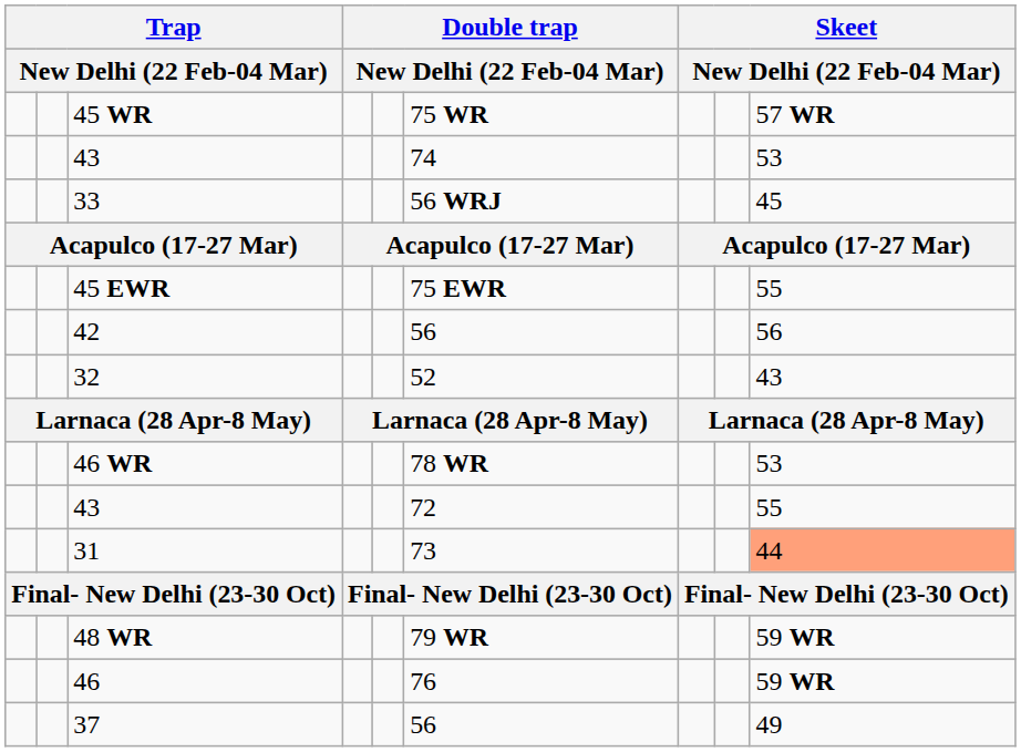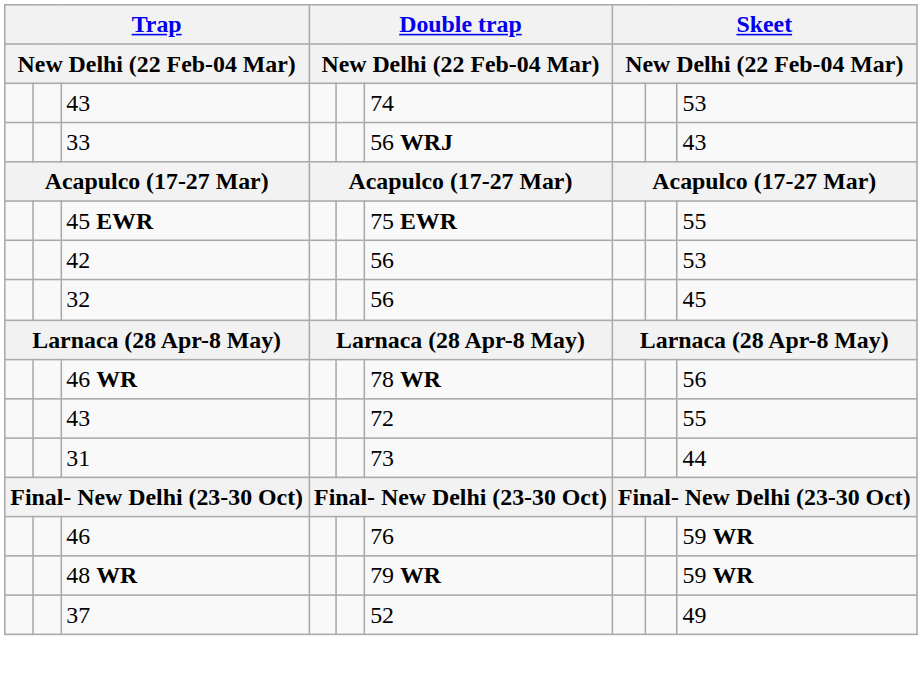 <table class="wikitable" style="font-size: 95%">
 <tr>
 <th colspan="3"><a href='#'>Trap</a></th>
 <th colspan="3"><a href='#'>Double trap</a></th>
 <th colspan="3"><a href='#'>Skeet</a></th>
 </tr>
 <tr>
 <th colspan="3">New Delhi  (22 Feb-04 Mar)</th>
 <th colspan="3">New Delhi  (22 Feb-04 Mar)</th>
 <th colspan="3">New Delhi  (22 Feb-04 Mar)</th>
-</tr>
-<tr>
-<td></td>
-<td></td>
-<td>45 <strong>WR</strong></td>
-<td></td>
-<td></td>
-<td>75 <strong>WR</strong></td>
-<td></td>
-<td></td>
-<td>57 <strong>WR</strong></td>
 </tr>
 <tr>
 <td></td>
 <td></td>
 <td>43</td>
 <td></td>
 <td></td>
 <td>74</td>
 <td></td>
 <td></td>
 <td>53</td>
 </tr>
 <tr>
 <td></td>
 <td></td>
 <td>33</td>
 <td></td>
 <td></td>
 <td>56 <strong>WRJ</strong></td>
 <td></td>
 <td></td>
-<td>45</td>
+<td>43</td>
 </tr>
 <tr>
 <th colspan="3">Acapulco  (17-27 Mar)</th>
 <th colspan="3">Acapulco  (17-27 Mar)</th>
 <th colspan="3">Acapulco  (17-27 Mar)</th>
 </tr>
 <tr>
 <td></td>
 <td></td>
 <td>45 <strong>EWR</strong></td>
 <td></td>
 <td></td>
 <td>75 <strong>EWR</strong></td>
 <td></td>
 <td></td>
 <td>55</td>
 </tr>
 <tr>
 <td></td>
 <td></td>
 <td>42</td>
 <td></td>
 <td></td>
 <td>56</td>
 <td></td>
 <td></td>
-<td>56</td>
+<td>53</td>
 </tr>
 <tr>
 <td></td>
 <td></td>
 <td>32</td>
 <td></td>
 <td></td>
-<td>52</td>
+<td>56</td>
 <td></td>
 <td></td>
-<td>43</td>
+<td>45</td>
 </tr>
 <tr>
 <th colspan="3">Larnaca   (28 Apr-8 May)</th>
 <th colspan="3">Larnaca   (28 Apr-8 May)</th>
 <th colspan="3">Larnaca   (28 Apr-8 May)</th>
 </tr>
 <tr>
 <td></td>
 <td></td>
 <td>46 <strong>WR</strong></td>
 <td></td>
 <td></td>
 <td>78 <strong>WR</strong></td>
 <td></td>
 <td></td>
-<td>53</td>
+<td>56</td>
 </tr>
 <tr>
 <td></td>
 <td></td>
 <td>43</td>
 <td></td>
 <td></td>
 <td>72</td>
 <td></td>
 <td></td>
 <td>55</td>
 </tr>
 <tr>
 <td></td>
 <td></td>
 <td>31</td>
 <td></td>
 <td></td>
 <td>73</td>
 <td></td>
 <td></td>
-<td style="background: lightsalmon;">44</td>
+<td>44</td>
 </tr>
 <tr>
 <th colspan="3">Final- New Delhi  (23-30 Oct)</th>
 <th colspan="3">Final- New Delhi  (23-30 Oct)</th>
 <th colspan="3">Final- New Delhi  (23-30 Oct)</th>
+</tr>
+<tr>
+<td></td>
+<td></td>
+<td>46</td>
+<td></td>
+<td></td>
+<td>76</td>
+<td></td>
+<td></td>
+<td>59 <strong>WR</strong></td>
 </tr>
 <tr>
 <td></td>
 <td></td>
 <td>48 <strong>WR</strong></td>
 <td></td>
 <td></td>
 <td>79 <strong>WR</strong></td>
 <td></td>
 <td></td>
 <td>59 <strong>WR</strong></td>
 </tr>
 <tr>
 <td></td>
 <td></td>
-<td>46</td>
-<td></td>
-<td></td>
-<td>76</td>
-<td></td>
-<td></td>
-<td>59 <strong>WR</strong></td>
-</tr>
-<tr>
-<td></td>
-<td></td>
 <td>37</td>
 <td></td>
 <td></td>
-<td>56</td>
+<td>52</td>
 <td></td>
 <td></td>
 <td>49</td>
 </tr>
 </table>
